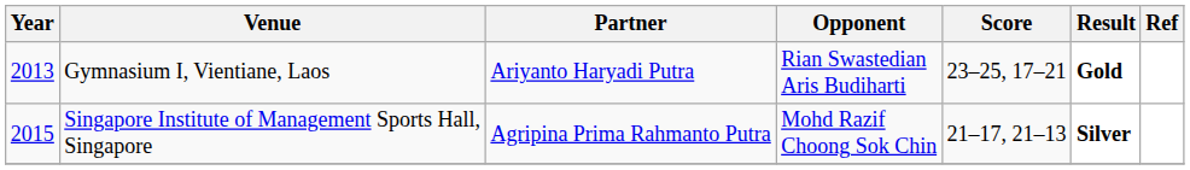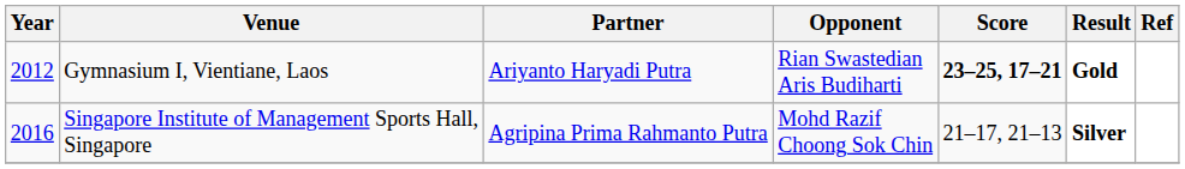 <table class="sortable wikitable" style="font-size: 90%;">
 <tr>
 <th>Year</th>
 <th>Venue</th>
 <th>Partner</th>
 <th>Opponent</th>
 <th>Score</th>
 <th>Result</th>
 <th>Ref</th>
 </tr>
 <tr>
-<td align="center"><a href='#'>2013</a></td>
+<td align="center"><a href='#'>2012</a></td>
 <td align="left">Gymnasium I, Vientiane, Laos</td>
 <td align="left"> <a href='#'>Ariyanto Haryadi Putra</a></td>
 <td align="left"> <a href='#'>Rian Swastedian</a><br> <a href='#'>Aris Budiharti</a></td>
-<td align="left">23–25, 17–21</td>
+<td align="left"><strong>23–25, 17–21</strong></td>
 <td style="text-align:left; background:white"> <strong>Gold</strong></td>
 <td style="text-align:center; background:white"></td>
 </tr>
 <tr>
-<td align="center"><a href='#'>2015</a></td>
+<td align="center"><a href='#'>2016</a></td>
 <td align="left"><a href='#'>Singapore Institute of Management</a> Sports Hall,<br> Singapore</td>
 <td align="left"> <a href='#'>Agripina Prima Rahmanto Putra</a></td>
 <td align="left"> <a href='#'>Mohd Razif</a><br> <a href='#'>Choong Sok Chin</a></td>
 <td align="left">21–17, 21–13</td>
 <td style="text-align:left; background:white"> <strong>Silver</strong></td>
 <td style="text-align:center; background:white"></td>
 </tr>
 <tr>
 </tr>
 </table>
